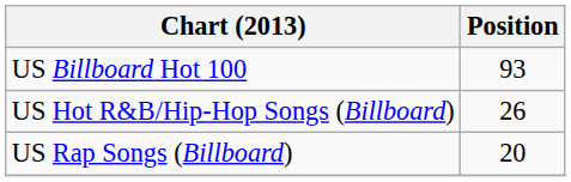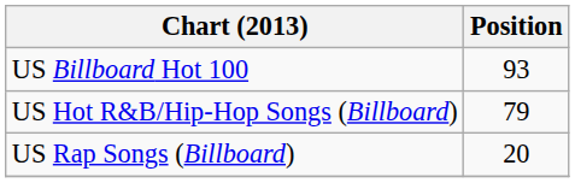 <table class="wikitable sortable">
 <tr>
 <th scope="col">Chart (2013)</th>
 <th scope="col">Position</th>
 </tr>
 <tr>
 <td>US <a href='#'><em>Billboard</em> Hot 100</a></td>
 <td style="text-align:center;">93</td>
 </tr>
 <tr>
 <td>US <a href='#'>Hot R&B/Hip-Hop Songs</a> (<em><a href='#'>Billboard</a></em>)</td>
-<td style="text-align:center;">26</td>
+<td style="text-align:center;">79</td>
 </tr>
 <tr>
 <td>US <a href='#'>Rap Songs</a> (<em><a href='#'>Billboard</a></em>)</td>
 <td style="text-align:center;">20</td>
 </tr>
 <tr>
 </tr>
 </table>
